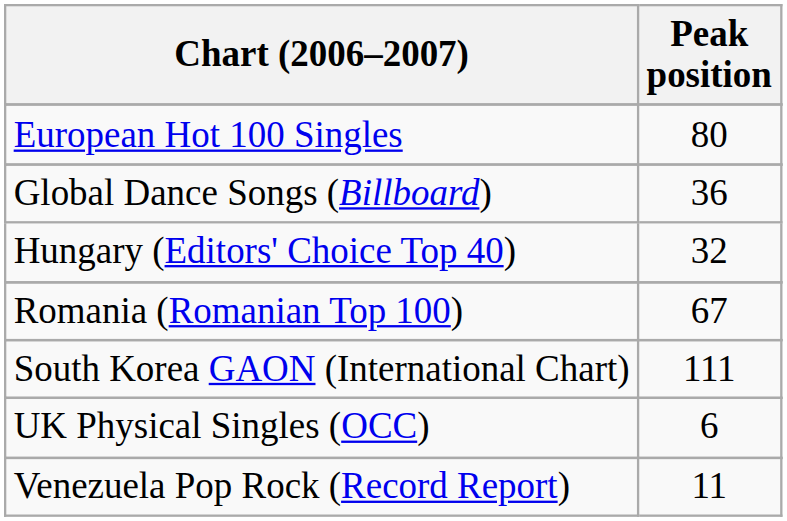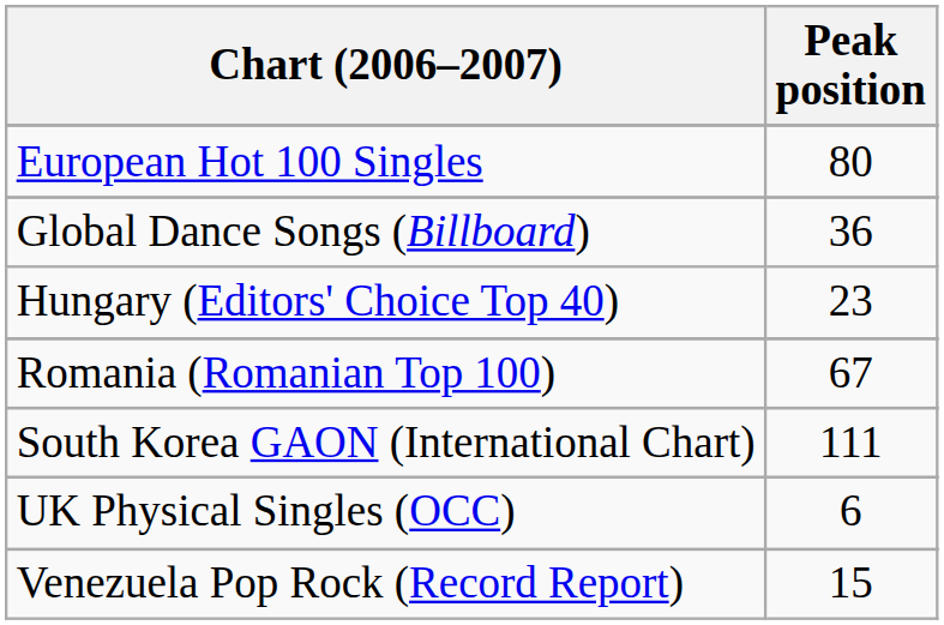 <table class="wikitable sortable">
 <tr>
 <th>Chart (2006–2007)</th>
 <th>Peak<br>position</th>
 </tr>
 <tr>
 </tr>
 <tr>
 </tr>
 <tr>
 </tr>
 <tr>
 <td><a href='#'>European Hot 100 Singles</a></td>
 <td style="text-align:center;">80</td>
 </tr>
 <tr>
 </tr>
 <tr>
 <td>Global Dance Songs (<em><a href='#'>Billboard</a></em>)</td>
 <td style="text-align:center;">36</td>
 </tr>
 <tr>
 <td>Hungary (<a href='#'>Editors' Choice Top 40</a>)</td>
-<td style="text-align:center;">32</td>
+<td style="text-align:center;">23</td>
 </tr>
 <tr>
 </tr>
 <tr>
 <td>Romania (<a href='#'>Romanian Top 100</a>)</td>
 <td align="center">67</td>
 </tr>
 <tr>
 </tr>
 <tr>
 <td>South Korea <a href='#'>GAON</a> (International Chart)</td>
 <td style="text-align:center;">111</td>
 </tr>
 <tr>
 </tr>
 <tr>
 </tr>
 <tr>
 </tr>
 <tr>
 <td>UK Physical Singles (<a href='#'>OCC</a>)</td>
 <td align="center">6</td>
 </tr>
 <tr>
 </tr>
 <tr>
 </tr>
 <tr>
 </tr>
 <tr>
 </tr>
 <tr>
 </tr>
 <tr>
 <td>Venezuela Pop Rock (<a href='#'>Record Report</a>)</td>
-<td align="center">11</td>
+<td align="center">15</td>
 </tr>
 </table>
